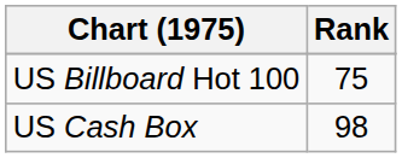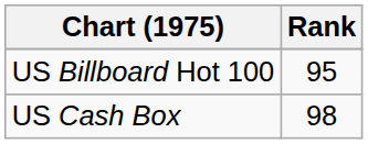 <table class="wikitable">
 <tr>
 <th>Chart (1975)</th>
 <th>Rank</th>
 </tr>
 <tr>
 </tr>
 <tr>
 <td>US <em>Billboard</em> Hot 100</td>
-<td style="text-align:center;">75</td>
+<td style="text-align:center;">95</td>
 </tr>
 <tr>
 <td>US <em>Cash Box</em></td>
 <td style="text-align:center;">98</td>
 </tr>
 </table>
